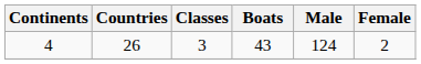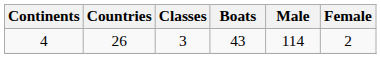 <table class="wikitable">
 <tr>
 <th width=50>Continents</th>
 <th width=50>Countries</th>
 <th width=50>Classes</th>
 <th width=50>Boats</th>
 <th width=50>Male</th>
 <th width=50>Female</th>
 </tr>
 <tr>
 <td style="text-align:center">4</td>
 <td style="text-align:center">26</td>
 <td style="text-align:center">3</td>
 <td style="text-align:center">43</td>
-<td style="text-align:center">124</td>
+<td style="text-align:center">114</td>
 <td style="text-align:center">2</td>
 </tr>
 <tr>
 </tr>
 </table>
